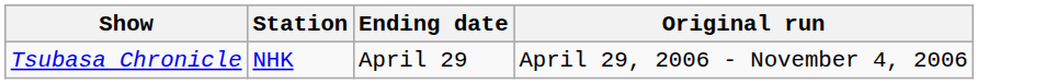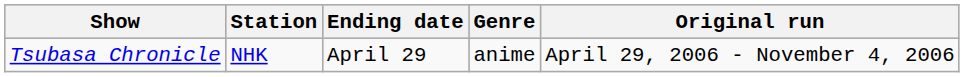 <table class="wikitable sortable">
 <tr>
 <th>Show</th>
 <th>Station</th>
 <th>Ending date</th>
+<th>Genre</th>
 <th>Original run</th>
 </tr>
 <tr>
 <td><em><a href='#'>Tsubasa Chronicle</a></em></td>
 <td><a href='#'>NHK</a></td>
 <td>April 29</td>
+<td>anime</td>
 <td>April 29, 2006 - November 4, 2006</td>
 </tr>
 </table>
